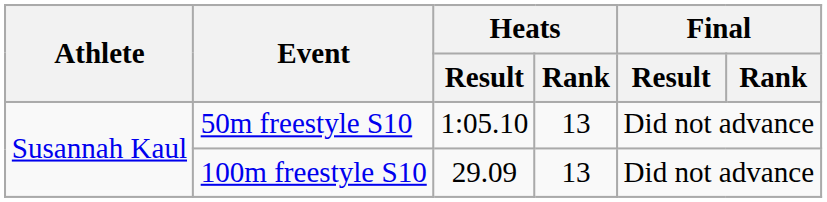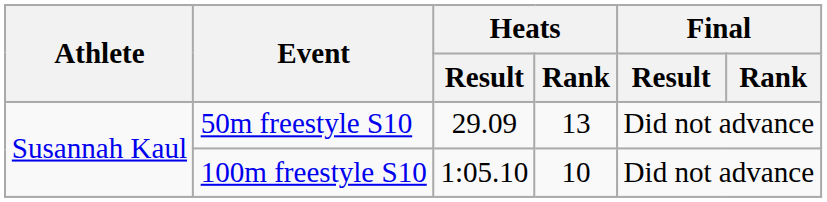 <table class=wikitable style="font-size:90%">
 <tr>
 <th rowspan="2">Athlete</th>
 <th rowspan="2">Event</th>
 <th colspan="2">Heats</th>
 <th colspan="2">Final</th>
 </tr>
 <tr>
 <th>Result</th>
 <th>Rank</th>
 <th>Result</th>
 <th>Rank</th>
 </tr>
 <tr align=center>
 <td rowspan=2 align=left><a href='#'>Susannah Kaul</a></td>
 <td align=left><a href='#'>50m freestyle S10</a></td>
-<td>1:05.10</td>
+<td>29.09</td>
 <td>13</td>
 <td colspan="2">Did not advance</td>
 </tr>
 <tr align=center>
 <td align=left><a href='#'>100m freestyle S10</a></td>
-<td>29.09</td>
-<td>13</td>
+<td>1:05.10</td>
+<td>10</td>
 <td colspan="2">Did not advance</td>
 </tr>
 </table>
